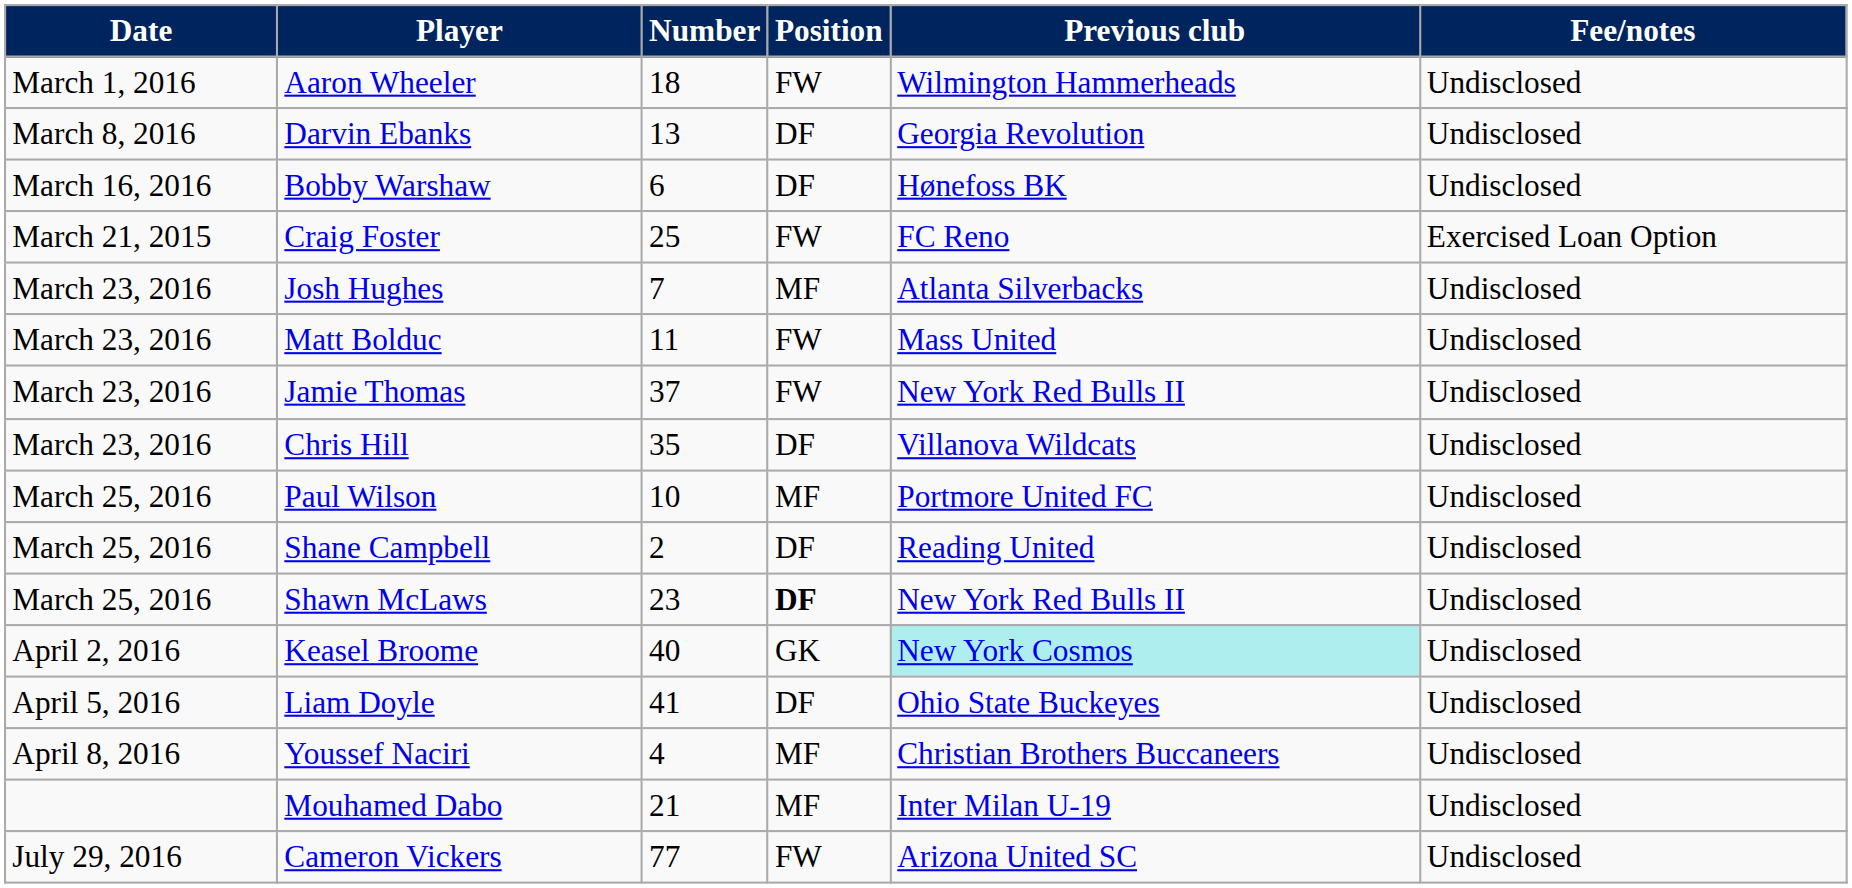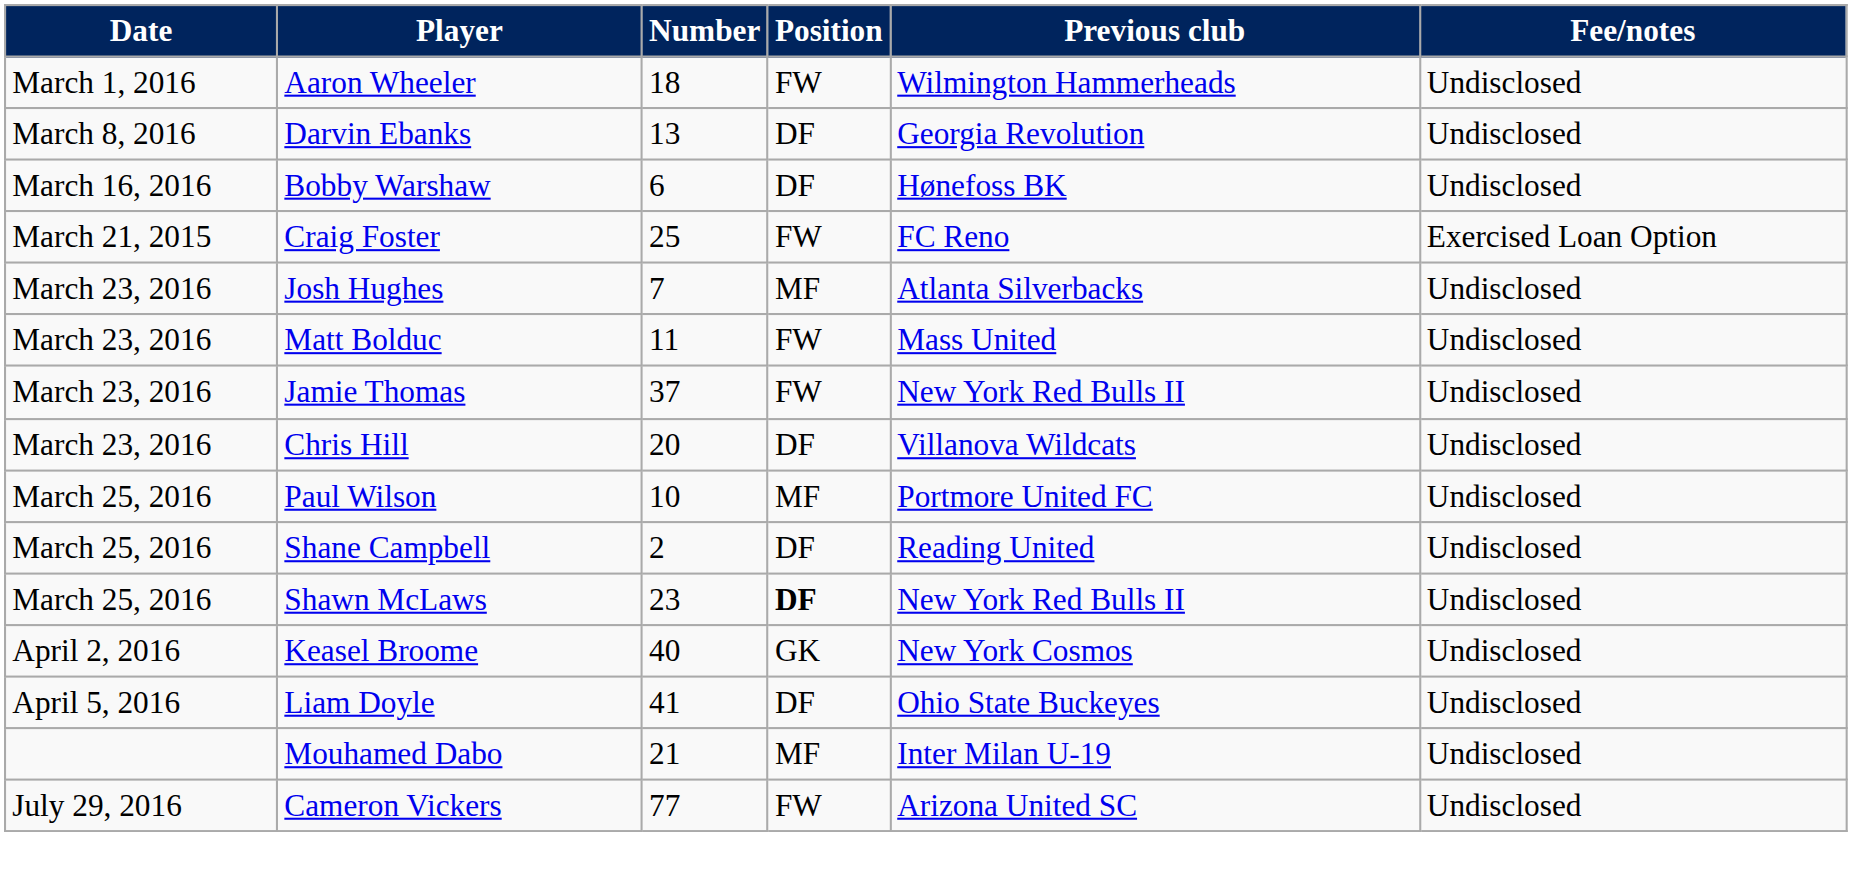 <table class="wikitable" style="text-align:left; font-size:95%;">
 <tr>
 <th style="color:white; background:#00245D; width:125px;">Date</th>
 <th style="color:white; background:#00245D; width:170px;">Player</th>
 <th style="color:white; background:#00245D; width:50px;">Number</th>
 <th style="color:white; background:#00245D; width:50px;">Position</th>
 <th style="color:white; background:#00245D; width:250px;">Previous club</th>
 <th style="color:white; background:#00245D; width:200px;">Fee/notes</th>
 </tr>
 <tr>
 <td>March 1, 2016</td>
 <td> <a href='#'>Aaron Wheeler</a></td>
 <td>18</td>
 <td>FW</td>
 <td> <a href='#'>Wilmington Hammerheads</a></td>
 <td>Undisclosed</td>
 </tr>
 <tr>
 <td>March 8, 2016</td>
 <td> <a href='#'>Darvin Ebanks</a></td>
 <td>13</td>
 <td>DF</td>
 <td> <a href='#'>Georgia Revolution</a></td>
 <td>Undisclosed</td>
 </tr>
 <tr>
 <td>March 16, 2016</td>
 <td> <a href='#'>Bobby Warshaw</a></td>
 <td>6</td>
 <td>DF</td>
 <td> <a href='#'>Hønefoss BK</a></td>
 <td>Undisclosed</td>
 </tr>
 <tr>
 <td>March 21, 2015</td>
 <td> <a href='#'>Craig Foster</a></td>
 <td>25</td>
 <td>FW</td>
 <td> <a href='#'>FC Reno</a></td>
 <td>Exercised Loan Option</td>
 </tr>
 <tr>
 <td>March 23, 2016</td>
 <td> <a href='#'>Josh Hughes</a></td>
 <td>7</td>
 <td>MF</td>
 <td> <a href='#'>Atlanta Silverbacks</a></td>
 <td>Undisclosed</td>
 </tr>
 <tr>
 <td>March 23, 2016</td>
 <td> <a href='#'>Matt Bolduc</a></td>
 <td>11</td>
 <td>FW</td>
 <td> <a href='#'>Mass United</a></td>
 <td>Undisclosed</td>
 </tr>
 <tr>
 <td>March 23, 2016</td>
 <td> <a href='#'>Jamie Thomas</a></td>
 <td>37</td>
 <td>FW</td>
 <td> <a href='#'>New York Red Bulls II</a></td>
 <td>Undisclosed</td>
 </tr>
 <tr>
 <td>March 23, 2016</td>
 <td> <a href='#'>Chris Hill</a></td>
-<td>35</td>
+<td>20</td>
 <td>DF</td>
 <td> <a href='#'>Villanova Wildcats</a></td>
 <td>Undisclosed</td>
 </tr>
 <tr>
 <td>March 25, 2016</td>
 <td> <a href='#'>Paul Wilson</a></td>
 <td>10</td>
 <td>MF</td>
 <td> <a href='#'>Portmore United FC</a></td>
 <td>Undisclosed</td>
 </tr>
 <tr>
 <td>March 25, 2016</td>
 <td> <a href='#'>Shane Campbell</a></td>
 <td>2</td>
 <td>DF</td>
 <td> <a href='#'>Reading United</a></td>
 <td>Undisclosed</td>
 </tr>
 <tr>
 <td>March 25, 2016</td>
 <td> <a href='#'>Shawn McLaws</a></td>
 <td>23</td>
 <td><strong>DF</strong></td>
 <td> <a href='#'>New York Red Bulls II</a></td>
 <td>Undisclosed</td>
 </tr>
 <tr>
 <td>April 2, 2016</td>
 <td> <a href='#'>Keasel Broome</a></td>
 <td>40</td>
 <td>GK</td>
-<td style="background: paleturquoise;"> <a href='#'>New York Cosmos</a></td>
+<td> <a href='#'>New York Cosmos</a></td>
 <td>Undisclosed</td>
 </tr>
 <tr>
 <td>April 5, 2016</td>
 <td> <a href='#'>Liam Doyle</a></td>
 <td>41</td>
 <td>DF</td>
 <td> <a href='#'>Ohio State Buckeyes</a></td>
-<td>Undisclosed</td>
-</tr>
-<tr>
-<td>April 8, 2016</td>
-<td> <a href='#'>Youssef Naciri</a></td>
-<td>4</td>
-<td>MF</td>
-<td> <a href='#'>Christian Brothers Buccaneers</a></td>
 <td>Undisclosed</td>
 </tr>
 <tr>
 <td></td>
 <td> <a href='#'>Mouhamed Dabo</a></td>
 <td>21</td>
 <td>MF</td>
 <td> <a href='#'>Inter Milan U-19</a></td>
 <td>Undisclosed</td>
 </tr>
 <tr>
 <td>July 29, 2016</td>
 <td> <a href='#'>Cameron Vickers</a></td>
 <td>77</td>
 <td>FW</td>
 <td> <a href='#'>Arizona United SC</a></td>
 <td>Undisclosed</td>
 </tr>
 </table>
